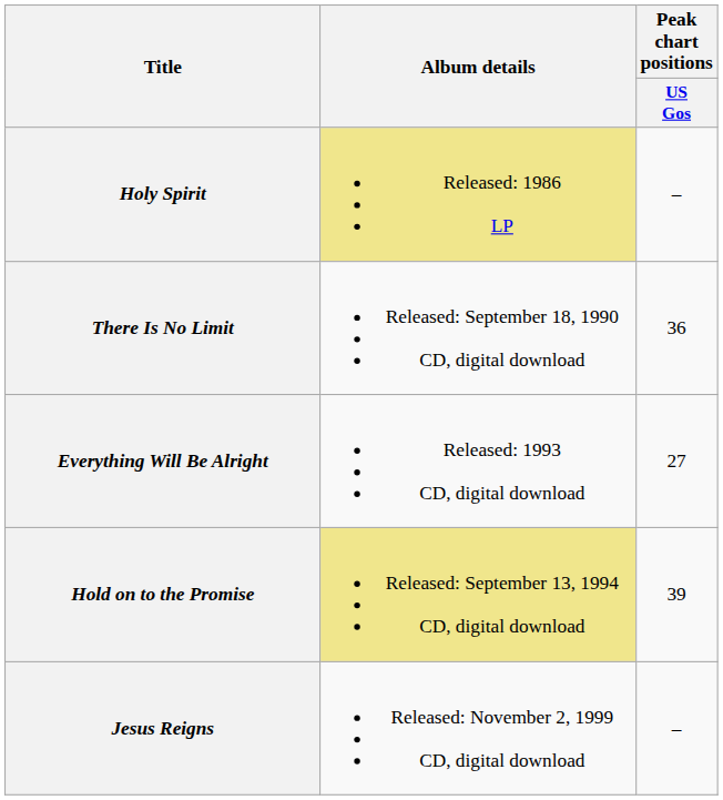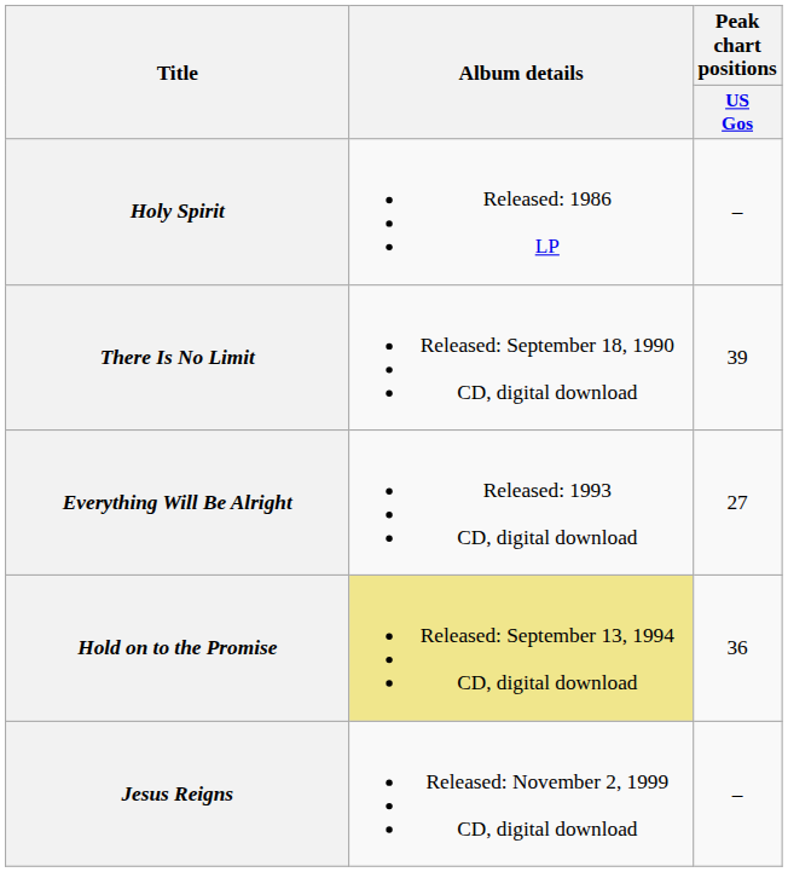 <table class="wikitable plainrowheaders" style="text-align:center;">
 <tr>
 <th scope="col" rowspan="2" style="width:16em;">Title</th>
 <th scope="col" rowspan="2" style="width:16em;">Album details</th>
 <th scope="col" colspan="1">Peak chart positions</th>
 </tr>
 <tr>
 <th style="width:3em; font-size:90%"><a href='#'>US<br>Gos</a></th>
 </tr>
 <tr>
 <th scope="row"><em>Holy Spirit</em></th>
-<td style="background: khaki;"><br><ul><li>Released: 1986</li><li></li><li><a href='#'>LP</a></li></ul></td>
+<td><br><ul><li>Released: 1986</li><li></li><li><a href='#'>LP</a></li></ul></td>
 <td>–</td>
 </tr>
 <tr>
 <th scope="row"><em>There Is No Limit</em></th>
 <td><br><ul><li>Released: September 18, 1990</li><li></li><li>CD, digital download</li></ul></td>
-<td>36</td>
+<td>39</td>
 </tr>
 <tr>
 <th scope="row"><em>Everything Will Be Alright</em></th>
 <td><br><ul><li>Released: 1993</li><li></li><li>CD, digital download</li></ul></td>
 <td>27</td>
 </tr>
 <tr>
 <th scope="row"><em>Hold on to the Promise</em></th>
 <td style="background: khaki;"><br><ul><li>Released: September 13, 1994</li><li></li><li>CD, digital download</li></ul></td>
-<td>39</td>
+<td>36</td>
 </tr>
 <tr>
 <th scope="row"><em>Jesus Reigns</em></th>
 <td><br><ul><li>Released: November 2, 1999</li><li></li><li>CD, digital download</li></ul></td>
 <td>–</td>
 </tr>
 </table>
